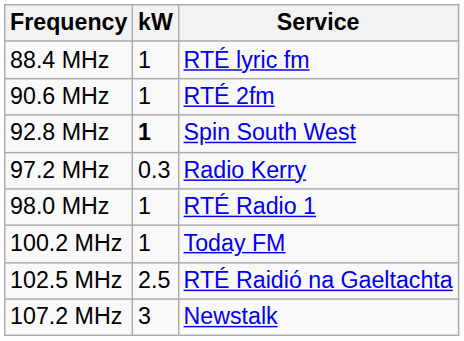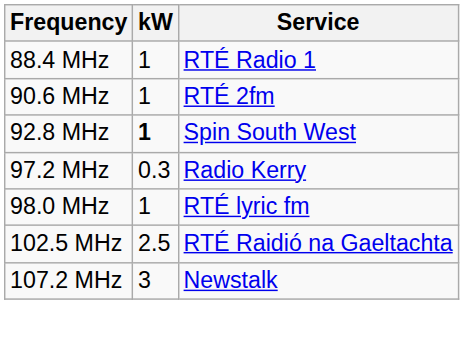 <table class="wikitable sortable">
 <tr>
 <th>Frequency</th>
 <th>kW</th>
 <th>Service</th>
 </tr>
 <tr>
 <td>88.4 MHz</td>
 <td>1</td>
-<td><a href='#'>RTÉ lyric fm</a></td>
+<td><a href='#'>RTÉ Radio 1</a></td>
 </tr>
 <tr>
 <td>90.6 MHz</td>
 <td>1</td>
 <td><a href='#'>RTÉ 2fm</a></td>
 </tr>
 <tr>
 <td>92.8 MHz</td>
 <td><strong>1</strong></td>
 <td><a href='#'>Spin South West</a></td>
 </tr>
 <tr>
 <td>97.2 MHz</td>
 <td>0.3</td>
 <td><a href='#'>Radio Kerry</a></td>
 </tr>
 <tr>
 <td>98.0 MHz</td>
 <td>1</td>
-<td><a href='#'>RTÉ Radio 1</a></td>
-</tr>
-<tr>
-<td>100.2 MHz</td>
-<td>1</td>
-<td><a href='#'>Today FM</a></td>
+<td><a href='#'>RTÉ lyric fm</a></td>
 </tr>
 <tr>
 <td>102.5 MHz</td>
 <td>2.5</td>
 <td><a href='#'>RTÉ Raidió na Gaeltachta</a></td>
 </tr>
 <tr>
 <td>107.2 MHz</td>
 <td>3</td>
 <td><a href='#'>Newstalk</a></td>
 </tr>
 </table>
